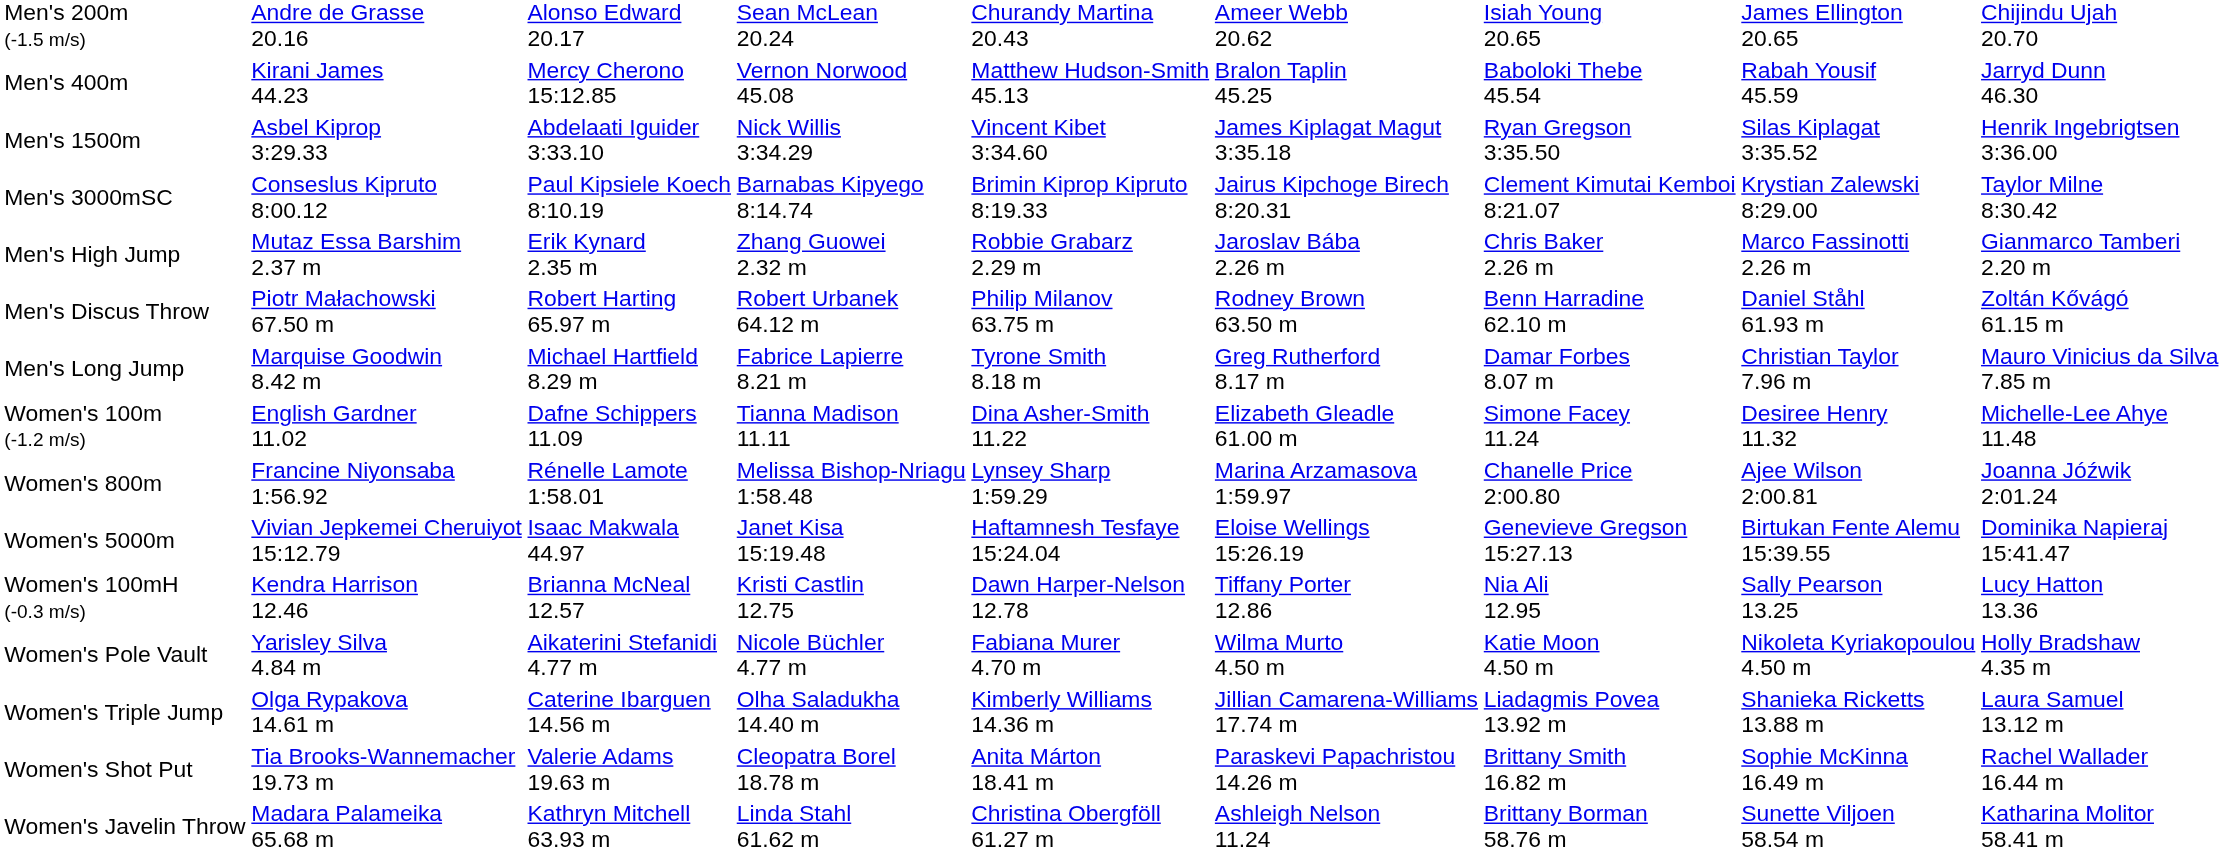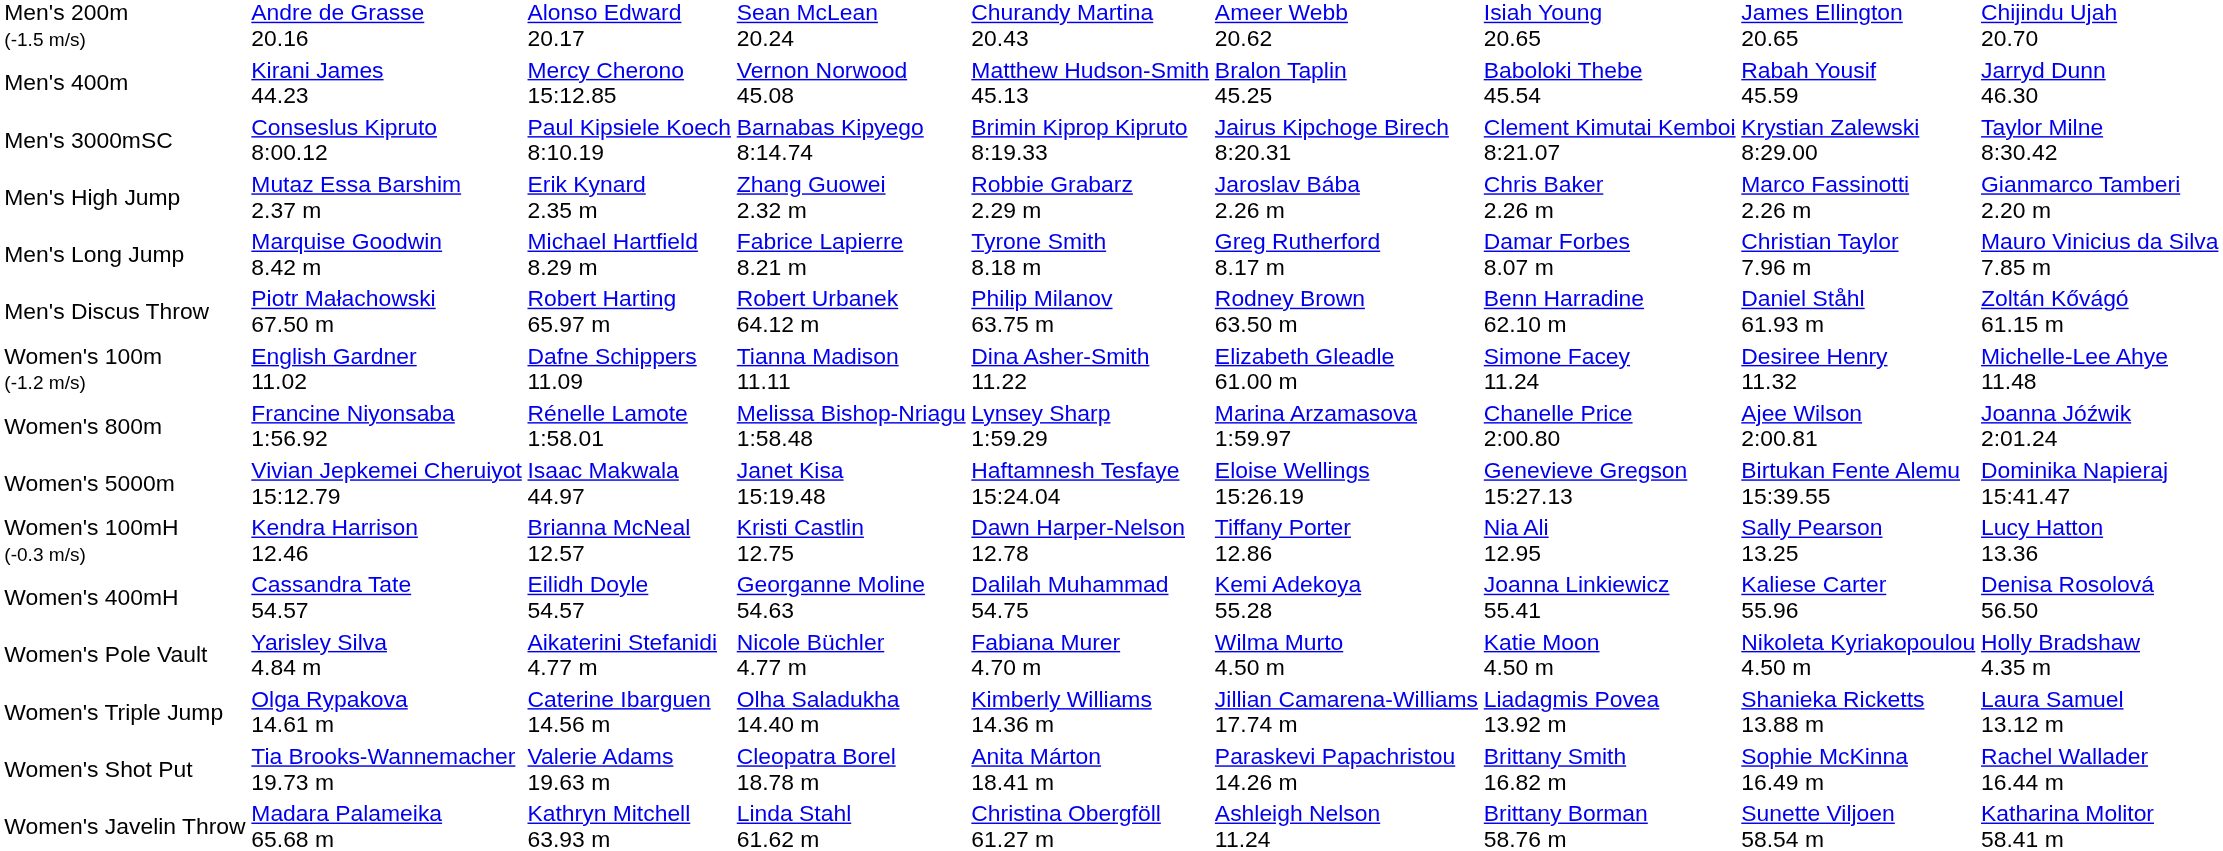 <table>
 <tr>
 <td>Men's 200m<br><small>(-1.5 m/s)</small></td>
 <td><a href='#'>Andre de Grasse</a><br>  20.16</td>
 <td><a href='#'>Alonso Edward</a><br>  20.17</td>
 <td><a href='#'>Sean McLean</a><br>  20.24</td>
 <td><a href='#'>Churandy Martina</a><br>  20.43</td>
 <td><a href='#'>Ameer Webb</a><br>  20.62</td>
 <td><a href='#'>Isiah Young</a><br>  20.65</td>
 <td><a href='#'>James Ellington</a><br>  20.65</td>
 <td><a href='#'>Chijindu Ujah</a><br>  20.70</td>
 </tr>
 <tr>
 <td>Men's 400m</td>
 <td><a href='#'>Kirani James</a><br>  44.23</td>
 <td><a href='#'>Mercy Cherono</a><br>  15:12.85</td>
 <td><a href='#'>Vernon Norwood</a><br>  45.08</td>
 <td><a href='#'>Matthew Hudson-Smith</a><br>  45.13</td>
 <td><a href='#'>Bralon Taplin</a><br>  45.25</td>
 <td><a href='#'>Baboloki Thebe</a><br>  45.54</td>
 <td><a href='#'>Rabah Yousif</a><br>  45.59</td>
 <td><a href='#'>Jarryd Dunn</a><br>  46.30</td>
 </tr>
 <tr>
-<td>Men's 1500m</td>
-<td><a href='#'>Asbel Kiprop</a><br>  3:29.33</td>
-<td><a href='#'>Abdelaati Iguider</a><br>  3:33.10</td>
-<td><a href='#'>Nick Willis</a><br>  3:34.29</td>
-<td><a href='#'>Vincent Kibet</a><br>  3:34.60</td>
-<td><a href='#'>James Kiplagat Magut</a><br>  3:35.18</td>
-<td><a href='#'>Ryan Gregson</a><br>  3:35.50</td>
-<td><a href='#'>Silas Kiplagat</a><br>  3:35.52</td>
-<td><a href='#'>Henrik Ingebrigtsen</a><br>  3:36.00</td>
-</tr>
-<tr>
 <td>Men's 3000mSC</td>
 <td><a href='#'>Conseslus Kipruto</a><br>  8:00.12</td>
 <td><a href='#'>Paul Kipsiele Koech</a><br>  8:10.19</td>
 <td><a href='#'>Barnabas Kipyego</a><br>  8:14.74</td>
 <td><a href='#'>Brimin Kiprop Kipruto</a><br>  8:19.33</td>
 <td><a href='#'>Jairus Kipchoge Birech</a><br>  8:20.31</td>
 <td><a href='#'>Clement Kimutai Kemboi</a><br>  8:21.07</td>
 <td><a href='#'>Krystian Zalewski</a><br>  8:29.00</td>
 <td><a href='#'>Taylor Milne</a><br>  8:30.42</td>
 </tr>
 <tr>
 <td>Men's High Jump</td>
 <td><a href='#'>Mutaz Essa Barshim</a><br>  2.37 m</td>
 <td><a href='#'>Erik Kynard</a><br>  2.35 m</td>
 <td><a href='#'>Zhang Guowei</a><br>  2.32 m</td>
 <td><a href='#'>Robbie Grabarz</a><br>  2.29 m</td>
 <td><a href='#'>Jaroslav Bába</a><br>  2.26 m</td>
 <td><a href='#'>Chris Baker</a><br>  2.26 m</td>
 <td><a href='#'>Marco Fassinotti</a><br>  2.26 m</td>
 <td><a href='#'>Gianmarco Tamberi</a><br>  2.20 m</td>
 </tr>
 <tr>
+<td>Men's Long Jump</td>
+<td><a href='#'>Marquise Goodwin</a><br>  8.42 m</td>
+<td><a href='#'>Michael Hartfield</a><br>  8.29 m</td>
+<td><a href='#'>Fabrice Lapierre</a><br>  8.21 m</td>
+<td><a href='#'>Tyrone Smith</a><br>  8.18 m</td>
+<td><a href='#'>Greg Rutherford</a><br>  8.17 m</td>
+<td><a href='#'>Damar Forbes</a><br>  8.07 m</td>
+<td><a href='#'>Christian Taylor</a><br>  7.96 m</td>
+<td><a href='#'>Mauro Vinicius da Silva</a><br>  7.85 m</td>
+</tr>
+<tr>
 <td>Men's Discus Throw</td>
 <td><a href='#'>Piotr Małachowski</a><br>  67.50 m</td>
 <td><a href='#'>Robert Harting</a><br>  65.97 m</td>
 <td><a href='#'>Robert Urbanek</a><br>  64.12 m</td>
 <td><a href='#'>Philip Milanov</a><br>  63.75 m</td>
 <td><a href='#'>Rodney Brown</a><br>  63.50 m</td>
 <td><a href='#'>Benn Harradine</a><br>  62.10 m</td>
 <td><a href='#'>Daniel Ståhl</a><br>  61.93 m</td>
 <td><a href='#'>Zoltán Kővágó</a><br>  61.15 m</td>
-</tr>
-<tr>
-<td>Men's Long Jump</td>
-<td><a href='#'>Marquise Goodwin</a><br>  8.42 m</td>
-<td><a href='#'>Michael Hartfield</a><br>  8.29 m</td>
-<td><a href='#'>Fabrice Lapierre</a><br>  8.21 m</td>
-<td><a href='#'>Tyrone Smith</a><br>  8.18 m</td>
-<td><a href='#'>Greg Rutherford</a><br>  8.17 m</td>
-<td><a href='#'>Damar Forbes</a><br>  8.07 m</td>
-<td><a href='#'>Christian Taylor</a><br>  7.96 m</td>
-<td><a href='#'>Mauro Vinicius da Silva</a><br>  7.85 m</td>
 </tr>
 <tr>
 <td>Women's 100m<br><small>(-1.2 m/s)</small></td>
 <td><a href='#'>English Gardner</a><br>  11.02</td>
 <td><a href='#'>Dafne Schippers</a><br>  11.09</td>
 <td><a href='#'>Tianna Madison</a><br>  11.11</td>
 <td><a href='#'>Dina Asher-Smith</a><br>  11.22</td>
 <td><a href='#'>Elizabeth Gleadle</a><br>  61.00 m</td>
 <td><a href='#'>Simone Facey</a><br>  11.24</td>
 <td><a href='#'>Desiree Henry</a><br>  11.32</td>
 <td><a href='#'>Michelle-Lee Ahye</a><br>  11.48</td>
 </tr>
 <tr>
 <td>Women's 800m</td>
 <td><a href='#'>Francine Niyonsaba</a><br>  1:56.92</td>
 <td><a href='#'>Rénelle Lamote</a><br>  1:58.01</td>
 <td><a href='#'>Melissa Bishop-Nriagu</a><br>  1:58.48</td>
 <td><a href='#'>Lynsey Sharp</a><br>  1:59.29</td>
 <td><a href='#'>Marina Arzamasova</a><br>  1:59.97</td>
 <td><a href='#'>Chanelle Price</a><br>  2:00.80</td>
 <td><a href='#'>Ajee Wilson</a><br>  2:00.81</td>
 <td><a href='#'>Joanna Jóźwik</a><br>  2:01.24</td>
 </tr>
 <tr>
 <td>Women's 5000m</td>
 <td><a href='#'>Vivian Jepkemei Cheruiyot</a><br>  15:12.79</td>
 <td><a href='#'>Isaac Makwala</a><br>  44.97</td>
 <td><a href='#'>Janet Kisa</a><br>  15:19.48</td>
 <td><a href='#'>Haftamnesh Tesfaye</a><br>  15:24.04</td>
 <td><a href='#'>Eloise Wellings</a><br>  15:26.19</td>
 <td><a href='#'>Genevieve Gregson</a><br>  15:27.13</td>
 <td><a href='#'>Birtukan Fente Alemu</a><br>  15:39.55</td>
 <td><a href='#'>Dominika Napieraj</a><br>  15:41.47</td>
 </tr>
 <tr>
 <td>Women's 100mH<br><small>(-0.3 m/s)</small></td>
 <td><a href='#'>Kendra Harrison</a><br>  12.46</td>
 <td><a href='#'>Brianna McNeal</a><br>  12.57</td>
 <td><a href='#'>Kristi Castlin</a><br>  12.75</td>
 <td><a href='#'>Dawn Harper-Nelson</a><br>  12.78</td>
 <td><a href='#'>Tiffany Porter</a><br>  12.86</td>
 <td><a href='#'>Nia Ali</a><br>  12.95</td>
 <td><a href='#'>Sally Pearson</a><br>  13.25</td>
 <td><a href='#'>Lucy Hatton</a><br>  13.36</td>
 </tr>
 <tr>
+<td>Women's 400mH</td>
+<td><a href='#'>Cassandra Tate</a><br>  54.57</td>
+<td><a href='#'>Eilidh Doyle</a><br>  54.57</td>
+<td><a href='#'>Georganne Moline</a><br>  54.63</td>
+<td><a href='#'>Dalilah Muhammad</a><br>  54.75</td>
+<td><a href='#'>Kemi Adekoya</a><br>  55.28</td>
+<td><a href='#'>Joanna Linkiewicz</a><br>  55.41</td>
+<td><a href='#'>Kaliese Carter</a><br>  55.96</td>
+<td><a href='#'>Denisa Rosolová</a><br>  56.50</td>
+</tr>
+<tr>
 <td>Women's Pole Vault</td>
 <td><a href='#'>Yarisley Silva</a><br>  4.84 m</td>
 <td><a href='#'>Aikaterini Stefanidi</a><br>  4.77 m</td>
 <td><a href='#'>Nicole Büchler</a><br>  4.77 m</td>
 <td><a href='#'>Fabiana Murer</a><br>  4.70 m</td>
 <td><a href='#'>Wilma Murto</a><br>  4.50 m</td>
 <td><a href='#'>Katie Moon</a><br>  4.50 m</td>
 <td><a href='#'>Nikoleta Kyriakopoulou</a><br>  4.50 m</td>
 <td><a href='#'>Holly Bradshaw</a><br>  4.35 m</td>
 </tr>
 <tr>
 <td>Women's Triple Jump</td>
 <td><a href='#'>Olga Rypakova</a><br>  14.61 m</td>
 <td><a href='#'>Caterine Ibarguen</a><br>  14.56 m</td>
 <td><a href='#'>Olha Saladukha</a><br>  14.40 m</td>
 <td><a href='#'>Kimberly Williams</a><br>  14.36 m</td>
 <td><a href='#'>Jillian Camarena-Williams</a><br>  17.74 m</td>
 <td><a href='#'>Liadagmis Povea</a><br>  13.92 m</td>
 <td><a href='#'>Shanieka Ricketts</a><br>  13.88 m</td>
 <td><a href='#'>Laura Samuel</a><br>  13.12 m</td>
 </tr>
 <tr>
 <td>Women's Shot Put</td>
 <td><a href='#'>Tia Brooks-Wannemacher</a><br>  19.73 m</td>
 <td><a href='#'>Valerie Adams</a><br>  19.63 m</td>
 <td><a href='#'>Cleopatra Borel</a><br>  18.78 m</td>
 <td><a href='#'>Anita Márton</a><br>  18.41 m</td>
 <td><a href='#'>Paraskevi Papachristou</a><br>  14.26 m</td>
 <td><a href='#'>Brittany Smith</a><br>  16.82 m</td>
 <td><a href='#'>Sophie McKinna</a><br>  16.49 m</td>
 <td><a href='#'>Rachel Wallader</a><br>  16.44 m</td>
 </tr>
 <tr>
 <td>Women's Javelin Throw</td>
 <td><a href='#'>Madara Palameika</a><br>  65.68 m</td>
 <td><a href='#'>Kathryn Mitchell</a><br>  63.93 m</td>
 <td><a href='#'>Linda Stahl</a><br>  61.62 m</td>
 <td><a href='#'>Christina Obergföll</a><br>  61.27 m</td>
 <td><a href='#'>Ashleigh Nelson</a><br>  11.24</td>
 <td><a href='#'>Brittany Borman</a><br>  58.76 m</td>
 <td><a href='#'>Sunette Viljoen</a><br>  58.54 m</td>
 <td><a href='#'>Katharina Molitor</a><br>  58.41 m</td>
 </tr>
 </table>
